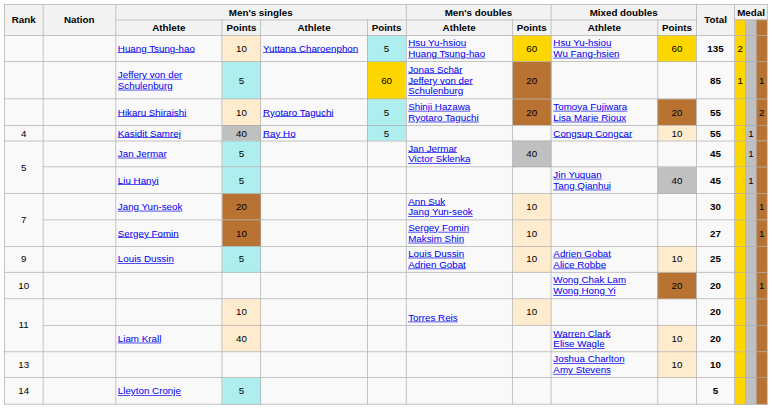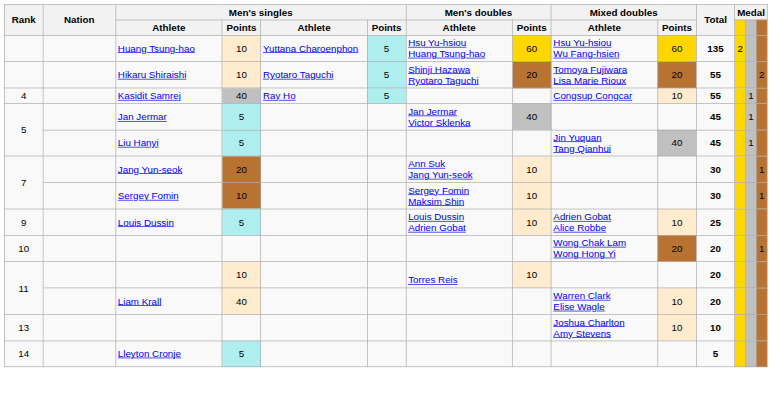 <table class="wikitable" style="font-size:90%; text-align:center">
 <tr>
 <th rowspan="2" width="50">Rank</th>
 <th rowspan="2" width="100">Nation</th>
 <th colspan="4">Men's singles</th>
 <th colspan="2">Men's doubles</th>
 <th colspan="2">Mixed doubles</th>
 <th rowspan="2" width="50">Total</th>
 <th colspan="3">Medal</th>
 </tr>
 <tr>
 <th width="150">Athlete</th>
 <th width="50">Points</th>
 <th width="150">Athlete</th>
 <th width="50">Points</th>
 <th width="150">Athlete</th>
 <th width="50">Points</th>
 <th width="150">Athlete</th>
 <th width="50">Points</th>
 <th style="background-color:#FFD700"></th>
 <th style="background-color:#C0C0C0"></th>
 <th style="background-color:#B87333"></th>
 </tr>
 <tr>
 <td></td>
 <td align="left"></td>
 <td align="left"><a href='#'>Huang Tsung-hao</a></td>
 <td bgcolor="#FFEBCD">10</td>
 <td align="left"><a href='#'>Yuttana Charoenphon</a></td>
 <td bgcolor="#AFEEEE">5</td>
 <td align="left"><a href='#'>Hsu Yu-hsiou</a><br><a href='#'>Huang Tsung-hao</a></td>
 <td bgcolor="#FFD700">60</td>
 <td align="left"><a href='#'>Hsu Yu-hsiou</a><br><a href='#'>Wu Fang-hsien</a></td>
 <td bgcolor="#FFD700">60</td>
 <td><strong>135</strong></td>
 <td bgcolor="#FFD700">2</td>
 <td bgcolor="#C0C0C0"></td>
 <td bgcolor="#B87333"></td>
-</tr>
-<tr>
-<td></td>
-<td align="left"></td>
-<td align="left"><a href='#'>Jeffery von der Schulenburg</a></td>
-<td bgcolor="#AFEEEE">5</td>
-<td align="left"></td>
-<td bgcolor="#FFD700">60</td>
-<td align="left"><a href='#'>Jonas Schär</a><br><a href='#'>Jeffery von der Schulenburg</a></td>
-<td bgcolor="#B87333">20</td>
-<td align="left"></td>
-<td></td>
-<td><strong>85</strong></td>
-<td bgcolor="#FFD700">1</td>
-<td bgcolor="#C0C0C0"></td>
-<td bgcolor="#B87333">1</td>
 </tr>
 <tr>
 <td></td>
 <td align="left"></td>
 <td align="left"><a href='#'>Hikaru Shiraishi</a></td>
 <td bgcolor="#FFEBCD">10</td>
 <td align="left"><a href='#'>Ryotaro Taguchi</a></td>
 <td bgcolor="#AFEEEE">5</td>
 <td align="left"><a href='#'>Shinji Hazawa</a><br><a href='#'>Ryotaro Taguchi</a></td>
 <td bgcolor="#B87333">20</td>
 <td align="left"><a href='#'>Tomoya Fujiwara</a><br><a href='#'>Lisa Marie Rioux</a></td>
 <td bgcolor="#B87333">20</td>
 <td><strong>55</strong></td>
 <td bgcolor="#FFD700"></td>
 <td bgcolor="#C0C0C0"></td>
 <td bgcolor="#B87333">2</td>
 </tr>
 <tr>
 <td>4</td>
 <td align="left"></td>
 <td align="left"><a href='#'>Kasidit Samrej</a></td>
 <td bgcolor="#C0C0C0">40</td>
 <td align="left"><a href='#'>Ray Ho</a></td>
 <td bgcolor="#AFEEEE">5</td>
 <td align="left"></td>
 <td></td>
 <td align="left"><a href='#'>Congsup Congcar</a><br></td>
 <td bgcolor="#FFEBCD">10</td>
 <td><strong>55</strong></td>
 <td bgcolor="#FFD700"></td>
 <td bgcolor="#C0C0C0">1</td>
 <td bgcolor="#B87333"></td>
 </tr>
 <tr>
 <td rowspan="2">5</td>
 <td align="left"></td>
 <td align="left"><a href='#'>Jan Jermar</a></td>
 <td bgcolor="#AFEEEE">5</td>
 <td align="left"></td>
 <td></td>
 <td align="left"><a href='#'>Jan Jermar</a><br><a href='#'>Victor Sklenka</a></td>
 <td bgcolor="#C0C0C0">40</td>
 <td align="left"></td>
 <td></td>
 <td><strong>45</strong></td>
 <td bgcolor="#FFD700"></td>
 <td bgcolor="#C0C0C0">1</td>
 <td bgcolor="#B87333"></td>
 </tr>
 <tr>
 <td align="left"></td>
 <td align="left"><a href='#'>Liu Hanyi</a></td>
 <td bgcolor="#AFEEEE">5</td>
 <td align="left"></td>
 <td></td>
 <td align="left"></td>
 <td></td>
 <td align="left"><a href='#'>Jin Yuquan</a><br><a href='#'>Tang Qianhui</a></td>
 <td bgcolor="#C0C0C0">40</td>
 <td><strong>45</strong></td>
 <td bgcolor="#FFD700"></td>
 <td bgcolor="#C0C0C0">1</td>
 <td bgcolor="#B87333"></td>
 </tr>
 <tr>
 <td rowspan="2">7</td>
 <td align="left"></td>
 <td align="left"><a href='#'>Jang Yun-seok</a></td>
 <td bgcolor="#B87333">20</td>
 <td align="left"></td>
 <td></td>
 <td align="left"><a href='#'>Ann Suk</a><br><a href='#'>Jang Yun-seok</a></td>
 <td bgcolor="#FFEBCD">10</td>
 <td align="left"></td>
 <td></td>
 <td><strong>30</strong></td>
 <td bgcolor="#FFD700"></td>
 <td bgcolor="#C0C0C0"></td>
 <td bgcolor="#B87333">1</td>
 </tr>
 <tr>
 <td align="left"></td>
 <td align="left"><a href='#'>Sergey Fomin</a></td>
 <td bgcolor="#B87333">10</td>
 <td align="left"></td>
 <td></td>
 <td align="left"><a href='#'>Sergey Fomin</a><br><a href='#'>Maksim Shin</a></td>
 <td bgcolor="#FFEBCD">10</td>
 <td align="left"></td>
 <td></td>
-<td><strong>27</strong></td>
+<td><strong>30</strong></td>
 <td bgcolor="#FFD700"></td>
 <td bgcolor="#C0C0C0"></td>
 <td bgcolor="#B87333">1</td>
 </tr>
 <tr>
 <td>9</td>
 <td align="left"></td>
 <td align="left"><a href='#'>Louis Dussin</a></td>
 <td bgcolor="#AFEEEE">5</td>
 <td align="left"></td>
 <td></td>
 <td align="left"><a href='#'>Louis Dussin</a><br><a href='#'>Adrien Gobat</a></td>
 <td bgcolor="#FFEBCD">10</td>
 <td align="left"><a href='#'>Adrien Gobat</a><br><a href='#'>Alice Robbe</a></td>
 <td bgcolor="#FFEBCD">10</td>
 <td><strong>25</strong></td>
 <td bgcolor="#FFD700"></td>
 <td bgcolor="#C0C0C0"></td>
 <td bgcolor="#B87333"></td>
 </tr>
 <tr>
 <td>10</td>
 <td align="left"></td>
 <td align="left"></td>
 <td></td>
 <td align="left"></td>
 <td></td>
 <td align="left"></td>
 <td></td>
 <td align="left"><a href='#'>Wong Chak Lam</a><br><a href='#'>Wong Hong Yi</a></td>
 <td bgcolor="#B87333">20</td>
 <td><strong>20</strong></td>
 <td bgcolor="#FFD700"></td>
 <td bgcolor="#C0C0C0"></td>
 <td bgcolor="#B87333">1</td>
 </tr>
 <tr>
 <td rowspan="2">11</td>
 <td align="left"></td>
 <td align="left"></td>
 <td bgcolor="#FFEBCD">10</td>
 <td align="left"></td>
 <td></td>
 <td align="left"><br><a href='#'>Torres Reis</a></td>
 <td bgcolor="#FFEBCD">10</td>
 <td align="left"></td>
 <td></td>
 <td><strong>20</strong></td>
 <td bgcolor="#FFD700"></td>
 <td bgcolor="#C0C0C0"></td>
 <td bgcolor="#B87333"></td>
 </tr>
 <tr>
 <td align="left"></td>
 <td align="left"><a href='#'>Liam Krall</a></td>
 <td bgcolor="#FFEBCD">40</td>
 <td align="left"></td>
 <td></td>
 <td align="left"></td>
 <td></td>
 <td align="left"><a href='#'>Warren Clark</a><br><a href='#'>Elise Wagle</a></td>
 <td bgcolor="#FFEBCD">10</td>
 <td><strong>20</strong></td>
 <td bgcolor="#FFD700"></td>
 <td bgcolor="#C0C0C0"></td>
 <td bgcolor="#B87333"></td>
 </tr>
 <tr>
 <td>13</td>
 <td align="left"></td>
 <td align="left"></td>
 <td></td>
 <td align="left"></td>
 <td></td>
 <td align="left"></td>
 <td></td>
 <td align="left"><a href='#'>Joshua Charlton</a><br><a href='#'>Amy Stevens</a></td>
 <td bgcolor="#FFEBCD">10</td>
 <td><strong>10</strong></td>
 <td bgcolor="#FFD700"></td>
 <td bgcolor="#C0C0C0"></td>
 <td bgcolor="#B87333"></td>
 </tr>
 <tr>
 <td>14</td>
 <td align="left"></td>
 <td align="left"><a href='#'>Lleyton Cronje</a></td>
 <td bgcolor="#AFEEEE">5</td>
 <td align="left"></td>
 <td></td>
 <td align="left"> <br> </td>
 <td></td>
 <td align="left"></td>
 <td></td>
 <td><strong>5</strong></td>
 <td bgcolor="#FFD700"></td>
 <td bgcolor="#C0C0C0"></td>
 <td bgcolor="#B87333"></td>
 </tr>
 </table>
